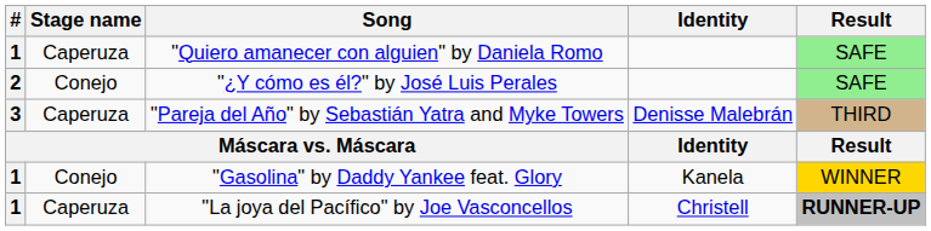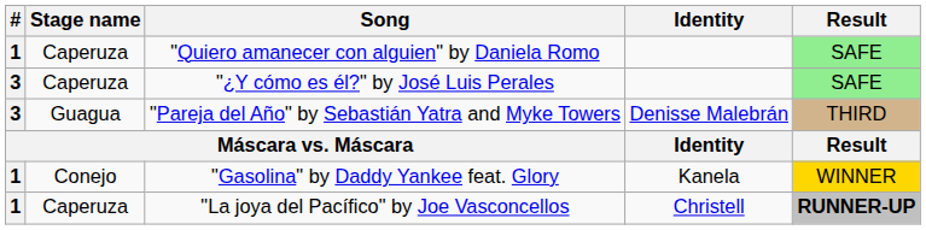 <table class="wikitable plainrowheaders" style="text-align: center;">
 <tr>
 <th>#</th>
 <th>Stage name</th>
 <th>Song</th>
 <th>Identity</th>
 <th>Result</th>
 </tr>
 <tr>
 <th>1</th>
 <td>Caperuza</td>
 <td>"<a href='#'>Quiero amanecer con alguien</a>" by <a href='#'>Daniela Romo</a></td>
 <td></td>
 <td bgcolor="lightgreen">SAFE</td>
 </tr>
 <tr>
-<th>2</th>
-<td>Conejo</td>
+<th>3</th>
+<td>Caperuza</td>
 <td>"<a href='#'>¿Y cómo es él?</a>" by <a href='#'>José Luis Perales</a></td>
 <td></td>
 <td bgcolor="lightgreen">SAFE</td>
 </tr>
 <tr>
 <th>3</th>
-<td>Caperuza</td>
+<td>Guagua</td>
 <td>"<a href='#'>Pareja del Año</a>" by <a href='#'>Sebastián Yatra</a> and <a href='#'>Myke Towers</a></td>
 <td><a href='#'>Denisse Malebrán</a></td>
 <td bgcolor=tan>THIRD</td>
 </tr>
 <tr>
 <th colspan="3">Máscara vs. Máscara</th>
 <th>Identity</th>
 <th>Result</th>
 </tr>
 <tr>
 <th>1</th>
 <td>Conejo</td>
 <td>"<a href='#'>Gasolina</a>" by <a href='#'>Daddy Yankee</a> feat. <a href='#'>Glory</a></td>
 <td>Kanela</td>
 <td bgcolor=gold>WINNER</td>
 </tr>
 <tr>
 <th>1</th>
 <td>Caperuza</td>
 <td>"La joya del Pacífico" by <a href='#'>Joe Vasconcellos</a></td>
 <td><a href='#'>Christell</a></td>
 <td bgcolor=silver><strong>RUNNER-UP</strong></td>
 </tr>
 </table>
